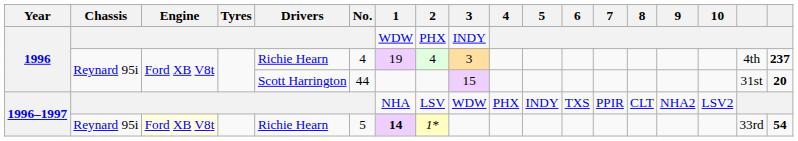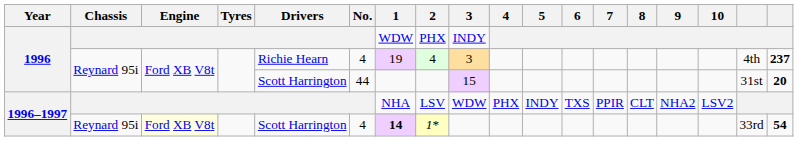 <table class="wikitable" style="text-align:center; font-size:90%">
 <tr>
 <th>Year</th>
 <th>Chassis</th>
 <th>Engine</th>
 <th>Tyres</th>
 <th>Drivers</th>
 <th>No.</th>
 <th>1</th>
 <th>2</th>
 <th>3</th>
 <th>4</th>
 <th>5</th>
 <th>6</th>
 <th>7</th>
 <th>8</th>
 <th>9</th>
 <th>10</th>
 <th></th>
 <th></th>
 </tr>
 <tr>
 <th rowspan=3><a href='#'>1996</a></th>
 <th colspan=5></th>
 <td><a href='#'>WDW</a></td>
 <td><a href='#'>PHX</a></td>
 <td><a href='#'>INDY</a></td>
 <th colspan=9></th>
 </tr>
 <tr>
 <td rowspan=2><a href='#'>Reynard</a> 95i</td>
 <td rowspan=2><a href='#'>Ford</a> <a href='#'>XB</a> <a href='#'>V8</a><a href='#'>t</a></td>
 <td rowspan=2></td>
 <td align=left> <a href='#'>Richie Hearn</a></td>
 <td>4</td>
 <td style="background:#EFCFFF;" align=center>19</td>
 <td style="background:#DFFFDF;" align=center>4</td>
 <td style="background:#FFDF9F;" align=center>3</td>
 <td></td>
 <td></td>
 <td></td>
 <td></td>
 <td></td>
 <td></td>
 <td></td>
 <td>4th</td>
 <td><strong>237</strong></td>
 </tr>
 <tr>
 <td align=left> <a href='#'>Scott Harrington</a></td>
 <td>44</td>
 <td></td>
 <td></td>
 <td style="background:#EFCFFF;" align=center>15</td>
 <td></td>
 <td></td>
 <td></td>
 <td></td>
 <td></td>
 <td></td>
 <td></td>
 <td>31st</td>
 <td><strong>20</strong></td>
 </tr>
 <tr>
 <th rowspan=2><a href='#'>1996–1997</a></th>
 <th colspan=5></th>
 <td><a href='#'>NHA</a></td>
 <td><a href='#'>LSV</a></td>
 <td><a href='#'>WDW</a></td>
 <td><a href='#'>PHX</a></td>
 <td><a href='#'>INDY</a></td>
 <td><a href='#'>TXS</a></td>
 <td><a href='#'>PPIR</a></td>
 <td><a href='#'>CLT</a></td>
 <td><a href='#'>NHA2</a></td>
 <td><a href='#'>LSV2</a></td>
 <th colspan=2></th>
 </tr>
 <tr>
 <td><a href='#'>Reynard</a> 95i</td>
 <td style="background: lightyellow;"><a href='#'>Ford</a> <a href='#'>XB</a> <a href='#'>V8</a><a href='#'>t</a></td>
 <td></td>
-<td align=left> <a href='#'>Richie Hearn</a></td>
-<td>5</td>
+<td align=left> <a href='#'>Scott Harrington</a></td>
+<td>4</td>
 <td style="background:#EFCFFF;" align=center><strong>14</strong></td>
 <td style="background:#FFFFBF;" align=center><em>1</em>*</td>
 <td></td>
 <td></td>
 <td></td>
 <td></td>
 <td></td>
 <td></td>
 <td></td>
 <td></td>
 <td>33rd</td>
 <td><strong>54</strong></td>
 </tr>
 </table>
